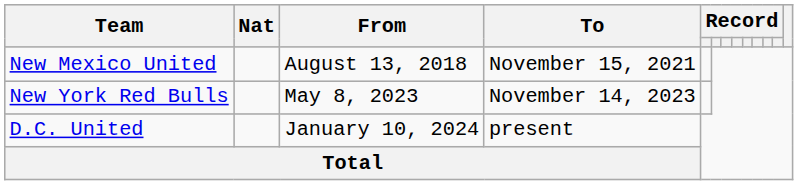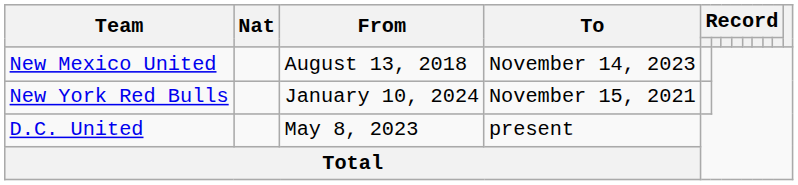 <table class=wikitable style="text-align: center">
 <tr>
 <th rowspan="2">Team</th>
 <th rowspan="2">Nat</th>
 <th rowspan="2">From</th>
 <th rowspan="2">To</th>
 <th colspan="8">Record</th>
 <th rowspan=2></th>
 </tr>
 <tr>
 <th></th>
 <th></th>
 <th></th>
 <th></th>
 <th></th>
 <th></th>
 <th></th>
 <th></th>
 </tr>
 <tr>
 <td align=left><a href='#'>New Mexico United</a></td>
 <td></td>
 <td align=left>August 13, 2018</td>
-<td align=left>November 15, 2021<br></td>
+<td align=left>November 14, 2023<br></td>
 <td></td>
 </tr>
 <tr>
 <td align=left><a href='#'>New York Red Bulls</a></td>
 <td></td>
-<td align=left>May 8, 2023</td>
-<td align=left>November 14, 2023<br></td>
+<td align=left>January 10, 2024</td>
+<td align=left>November 15, 2021<br></td>
 <td></td>
 </tr>
 <tr>
 <td align=left><a href='#'>D.C. United</a></td>
 <td></td>
-<td align=left>January 10, 2024</td>
+<td align=left>May 8, 2023</td>
 <td align=left>present<br></td>
 </tr>
 <tr>
 <th colspan="4">Total<br></th>
 </tr>
 </table>
